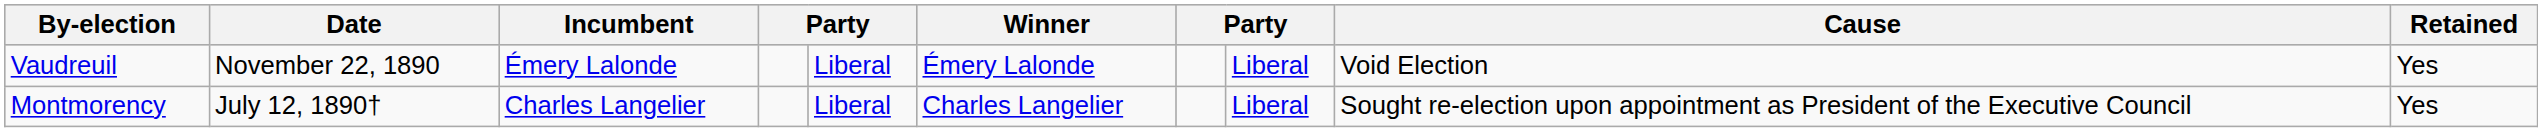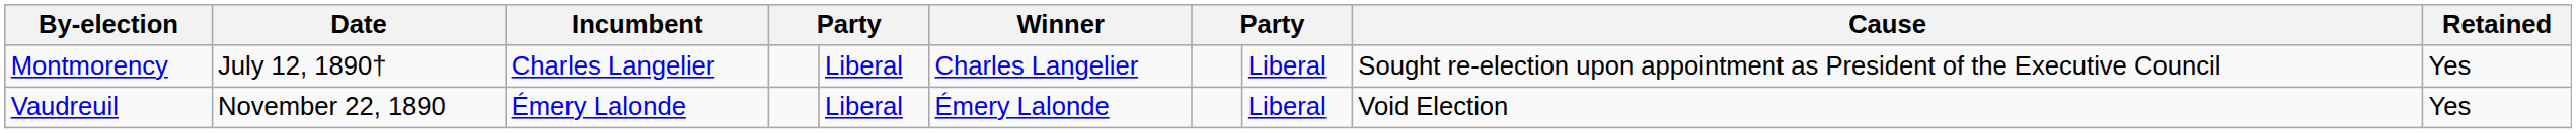 <table class=wikitable style="width:100%">
 <tr>
 <th>By-election</th>
 <th>Date</th>
 <th>Incumbent</th>
 <th colspan=2>Party</th>
 <th>Winner</th>
 <th colspan=2>Party</th>
 <th>Cause</th>
 <th>Retained</th>
+</tr>
+<tr>
+<td><a href='#'>Montmorency</a></td>
+<td>July 12, 1890†</td>
+<td><a href='#'>Charles Langelier</a></td>
+<td>    </td>
+<td><a href='#'>Liberal</a></td>
+<td><a href='#'>Charles Langelier</a></td>
+<td>    </td>
+<td><a href='#'>Liberal</a></td>
+<td>Sought re-election upon appointment as President of the Executive Council</td>
+<td>Yes</td>
 </tr>
 <tr>
 <td><a href='#'>Vaudreuil</a></td>
 <td>November 22, 1890</td>
 <td><a href='#'>Émery Lalonde</a></td>
 <td>    </td>
 <td><a href='#'>Liberal</a></td>
 <td><a href='#'>Émery Lalonde</a></td>
 <td>    </td>
 <td><a href='#'>Liberal</a></td>
 <td>Void Election</td>
 <td>Yes</td>
 </tr>
-<tr>
-<td><a href='#'>Montmorency</a></td>
-<td>July 12, 1890†</td>
-<td><a href='#'>Charles Langelier</a></td>
-<td>    </td>
-<td><a href='#'>Liberal</a></td>
-<td><a href='#'>Charles Langelier</a></td>
-<td>    </td>
-<td><a href='#'>Liberal</a></td>
-<td>Sought re-election upon appointment as President of the Executive Council</td>
-<td>Yes</td>
-</tr>
 </table>
